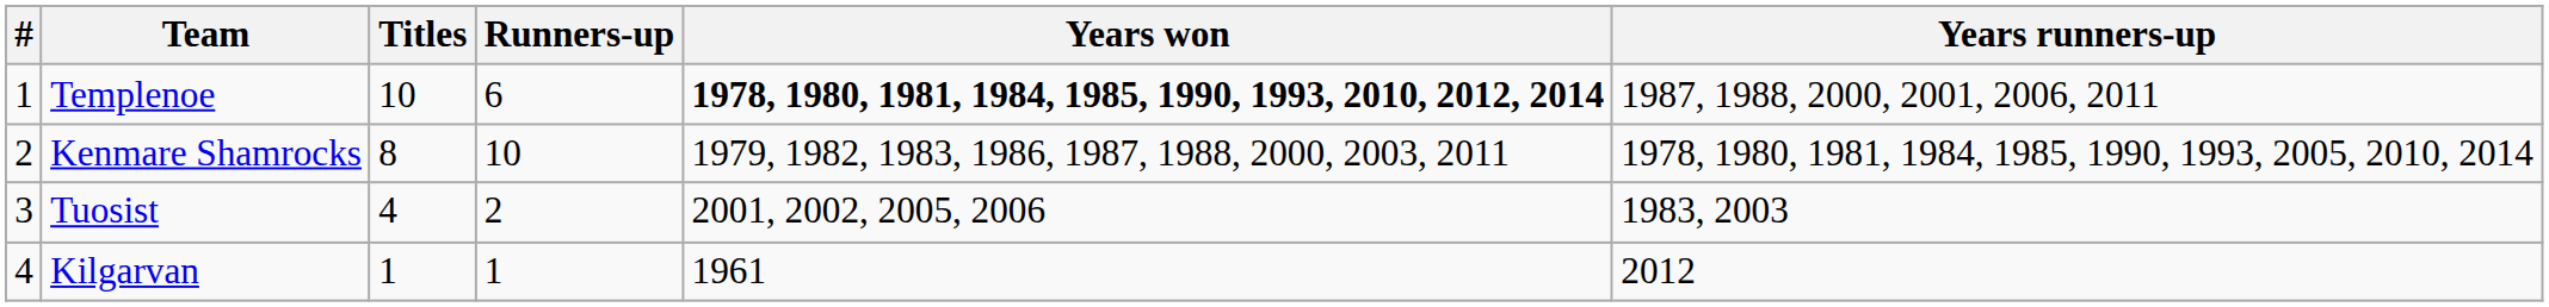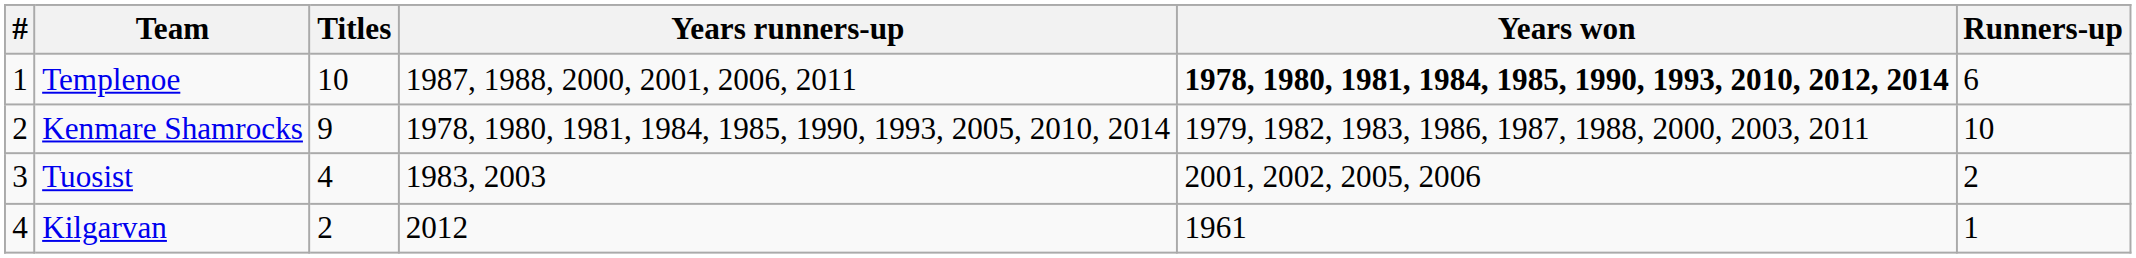 <table class="wikitable">
 <tr>
 <th>#</th>
 <th>Team</th>
 <th>Titles</th>
+<th>Years runners-up</th>
+<th>Years won</th>
 <th>Runners-up</th>
-<th>Years won</th>
-<th>Years runners-up</th>
 </tr>
 <tr>
 <td>1</td>
 <td> <a href='#'>Templenoe</a></td>
 <td>10</td>
+<td>1987, 1988, 2000, 2001, 2006, 2011</td>
+<td><strong>1978, 1980, 1981, 1984, 1985, 1990, 1993, 2010, 2012, 2014</strong></td>
 <td>6</td>
-<td><strong>1978, 1980, 1981, 1984, 1985, 1990, 1993, 2010, 2012, 2014</strong></td>
-<td>1987, 1988, 2000, 2001, 2006, 2011</td>
 </tr>
 <tr>
 <td>2</td>
 <td> <a href='#'>Kenmare Shamrocks</a></td>
-<td>8</td>
+<td>9</td>
+<td>1978, 1980, 1981, 1984, 1985, 1990, 1993, 2005, 2010, 2014</td>
+<td>1979, 1982, 1983, 1986, 1987, 1988, 2000, 2003, 2011</td>
 <td>10</td>
-<td>1979, 1982, 1983, 1986, 1987, 1988, 2000, 2003, 2011</td>
-<td>1978, 1980, 1981, 1984, 1985, 1990, 1993, 2005, 2010, 2014</td>
 </tr>
 <tr>
 <td>3</td>
 <td> <a href='#'>Tuosist</a></td>
 <td>4</td>
+<td>1983, 2003</td>
+<td>2001, 2002, 2005, 2006</td>
 <td>2</td>
-<td>2001, 2002, 2005, 2006</td>
-<td>1983, 2003</td>
 </tr>
 <tr>
 <td>4</td>
 <td> <a href='#'>Kilgarvan</a></td>
+<td>2</td>
+<td>2012</td>
+<td>1961</td>
 <td>1</td>
-<td>1</td>
-<td>1961</td>
-<td>2012</td>
 </tr>
 </table>
